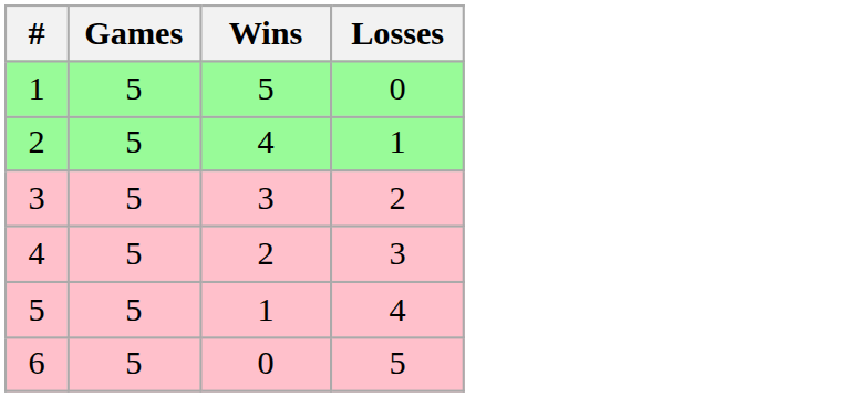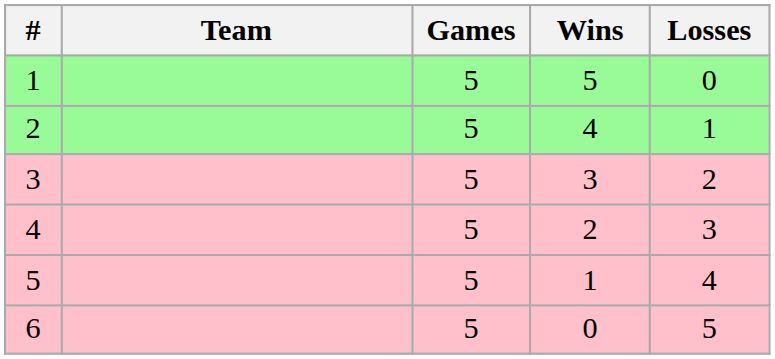 <table class=wikitable style="text-align:center; font-size:90%">
 <tr>
 <th width=20>#</th>
+<th width=160>Team</th>
 <th width=50>Games</th>
 <th width=50>Wins</th>
 <th width=50>Losses</th>
 </tr>
 <tr bgcolor=#98fb98>
 <td>1</td>
+<td align=left></td>
 <td>5</td>
 <td>5</td>
 <td>0</td>
 </tr>
 <tr bgcolor=#98fb98>
 <td>2</td>
+<td align=left></td>
 <td>5</td>
 <td>4</td>
 <td>1</td>
 </tr>
 <tr bgcolor=pink>
 <td>3</td>
+<td align=left></td>
 <td>5</td>
 <td>3</td>
 <td>2</td>
 </tr>
 <tr bgcolor=pink>
 <td>4</td>
+<td align=left></td>
 <td>5</td>
 <td>2</td>
 <td>3</td>
 </tr>
 <tr bgcolor=pink>
 <td>5</td>
+<td align=left></td>
 <td>5</td>
 <td>1</td>
 <td>4</td>
 </tr>
 <tr bgcolor=pink>
 <td>6</td>
+<td align=left></td>
 <td>5</td>
 <td>0</td>
 <td>5</td>
 </tr>
 </table>
